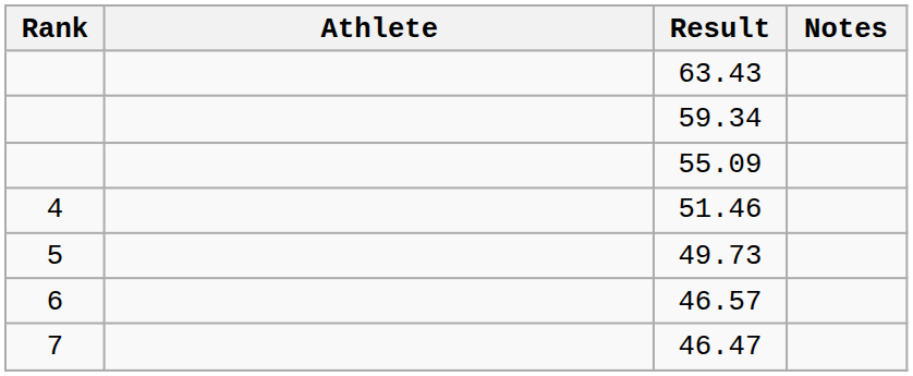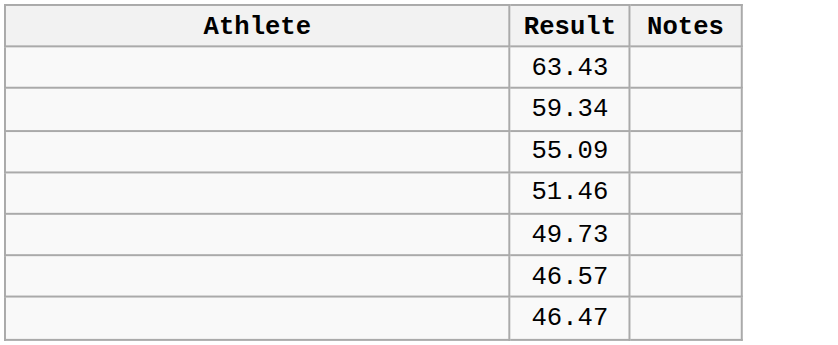 <table class="wikitable" style="text-align:center">
 <tr>
-<th width=40>Rank</th>
 <th width=250>Athlete</th>
 <th width=55>Result</th>
 <th width=50>Notes</th>
 </tr>
 <tr>
-<td></td>
 <td align=left></td>
 <td>63.43</td>
 <td></td>
 </tr>
 <tr>
-<td></td>
 <td align=left></td>
 <td>59.34</td>
 <td></td>
 </tr>
 <tr>
-<td></td>
 <td align=left></td>
 <td>55.09</td>
 <td></td>
 </tr>
 <tr>
-<td>4</td>
 <td align=left></td>
 <td>51.46</td>
 <td></td>
 </tr>
 <tr>
-<td>5</td>
 <td align=left></td>
 <td>49.73</td>
 <td></td>
 </tr>
 <tr>
-<td>6</td>
 <td align=left></td>
 <td>46.57</td>
 <td></td>
 </tr>
 <tr>
-<td>7</td>
 <td align=left></td>
 <td>46.47</td>
 <td></td>
 </tr>
 </table>
